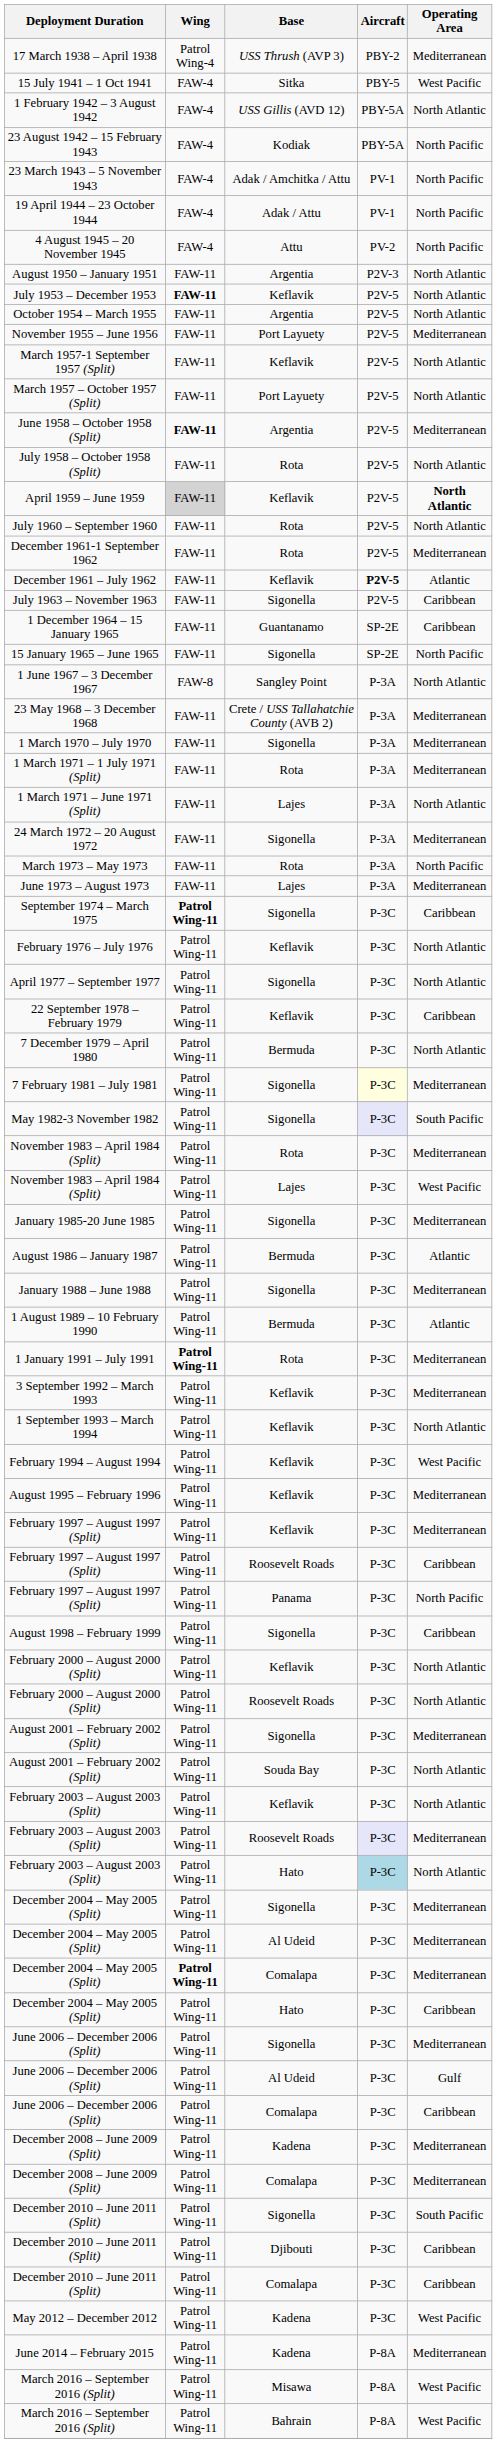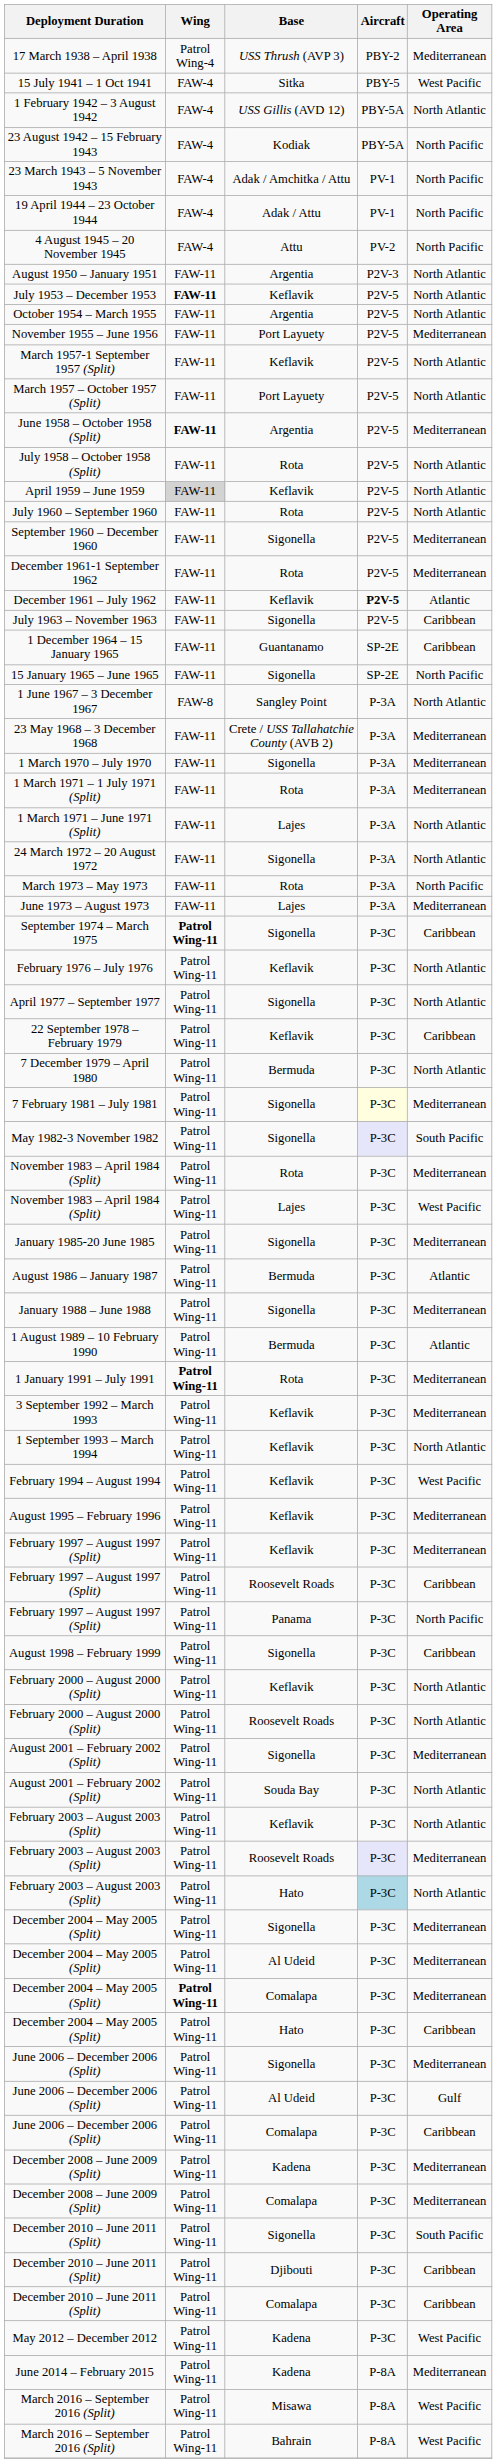 <table class="wikitable" style="text-align:center" width=99%>
 <tr>
 <th width="33%">Deployment Duration</th>
 <th align="center">Wing</th>
 <th align="center">Base</th>
 <th align="center">Aircraft</th>
 <th align="center">Operating Area</th>
 </tr>
 <tr>
 <td>17 March 1938 – April 1938</td>
 <td>Patrol Wing-4</td>
 <td><em>USS Thrush</em> (AVP 3)</td>
 <td>PBY-2</td>
 <td>Mediterranean</td>
 </tr>
 <tr>
 <td>15 July 1941 – 1 Oct 1941</td>
 <td>FAW-4</td>
 <td>Sitka</td>
 <td>PBY-5</td>
 <td>West Pacific</td>
 </tr>
 <tr>
 <td>1 February 1942 – 3 August 1942</td>
 <td>FAW-4</td>
 <td><em>USS Gillis</em> (AVD 12)</td>
 <td>PBY-5A</td>
 <td>North Atlantic</td>
 </tr>
 <tr>
 <td>23 August 1942 – 15 February 1943</td>
 <td>FAW-4</td>
 <td>Kodiak</td>
 <td>PBY-5A</td>
 <td>North Pacific</td>
 </tr>
 <tr>
 <td>23 March 1943 – 5 November 1943</td>
 <td>FAW-4</td>
 <td>Adak / Amchitka / Attu</td>
 <td>PV-1</td>
 <td>North Pacific</td>
 </tr>
 <tr>
 <td>19 April 1944 – 23 October 1944</td>
 <td>FAW-4</td>
 <td>Adak / Attu</td>
 <td>PV-1</td>
 <td>North Pacific</td>
 </tr>
 <tr>
 <td>4 August 1945 – 20 November 1945</td>
 <td>FAW-4</td>
 <td>Attu</td>
 <td>PV-2</td>
 <td>North Pacific</td>
 </tr>
 <tr>
 <td>August 1950 – January 1951</td>
 <td>FAW-11</td>
 <td>Argentia</td>
 <td>P2V-3</td>
 <td>North Atlantic</td>
 </tr>
 <tr>
 <td>July 1953 – December 1953</td>
 <td><strong>FAW-11</strong></td>
 <td>Keflavik</td>
 <td>P2V-5</td>
 <td>North Atlantic</td>
 </tr>
 <tr>
 <td>October 1954 – March 1955</td>
 <td>FAW-11</td>
 <td>Argentia</td>
 <td>P2V-5</td>
 <td>North Atlantic</td>
 </tr>
 <tr>
 <td>November 1955 – June 1956</td>
 <td>FAW-11</td>
 <td>Port Layuety</td>
 <td>P2V-5</td>
 <td>Mediterranean</td>
 </tr>
 <tr>
 <td>March 1957-1 September 1957 <em>(Split)</em></td>
 <td>FAW-11</td>
 <td>Keflavik</td>
 <td>P2V-5</td>
 <td>North Atlantic</td>
 </tr>
 <tr>
 <td>March 1957 – October 1957 <em>(Split)</em></td>
 <td>FAW-11</td>
 <td>Port Layuety</td>
 <td>P2V-5</td>
 <td>North Atlantic</td>
 </tr>
 <tr>
 <td>June 1958 – October 1958 <em>(Split)</em></td>
 <td><strong>FAW-11</strong></td>
 <td>Argentia</td>
 <td>P2V-5</td>
 <td>Mediterranean</td>
 </tr>
 <tr>
 <td>July 1958 – October 1958 <em>(Split)</em></td>
 <td>FAW-11</td>
 <td>Rota</td>
 <td>P2V-5</td>
 <td>North Atlantic</td>
 </tr>
 <tr>
 <td>April 1959 – June 1959</td>
 <td style="background: lightgrey;">FAW-11</td>
 <td>Keflavik</td>
 <td>P2V-5</td>
-<td><strong>North Atlantic</strong></td>
+<td>North Atlantic</td>
 </tr>
 <tr>
 <td>July 1960 – September 1960</td>
 <td>FAW-11</td>
 <td>Rota</td>
 <td>P2V-5</td>
 <td>North Atlantic</td>
+</tr>
+<tr>
+<td>September 1960 – December 1960</td>
+<td>FAW-11</td>
+<td>Sigonella</td>
+<td>P2V-5</td>
+<td>Mediterranean</td>
 </tr>
 <tr>
 <td>December 1961-1 September 1962</td>
 <td>FAW-11</td>
 <td>Rota</td>
 <td>P2V-5</td>
 <td>Mediterranean</td>
 </tr>
 <tr>
 <td>December 1961 – July 1962</td>
 <td>FAW-11</td>
 <td>Keflavik</td>
 <td><strong>P2V-5</strong></td>
 <td>Atlantic</td>
 </tr>
 <tr>
 <td>July 1963 – November 1963</td>
 <td>FAW-11</td>
 <td>Sigonella</td>
 <td>P2V-5</td>
 <td>Caribbean</td>
 </tr>
 <tr>
 <td>1 December 1964 – 15 January 1965</td>
 <td>FAW-11</td>
 <td>Guantanamo</td>
 <td>SP-2E</td>
 <td>Caribbean</td>
 </tr>
 <tr>
 <td>15 January 1965 – June 1965</td>
 <td>FAW-11</td>
 <td>Sigonella</td>
 <td>SP-2E</td>
 <td>North Pacific</td>
 </tr>
 <tr>
 <td>1 June 1967 – 3 December 1967</td>
 <td>FAW-8</td>
 <td>Sangley Point</td>
 <td>P-3A</td>
 <td>North Atlantic</td>
 </tr>
 <tr>
 <td>23 May 1968 – 3 December 1968</td>
 <td>FAW-11</td>
 <td>Crete / <em>USS Tallahatchie County</em> (AVB 2)</td>
 <td>P-3A</td>
 <td>Mediterranean</td>
 </tr>
 <tr>
 <td>1 March 1970 – July 1970</td>
 <td>FAW-11</td>
 <td>Sigonella</td>
 <td>P-3A</td>
 <td>Mediterranean</td>
 </tr>
 <tr>
 <td>1 March 1971 – 1 July 1971 <em>(Split)</em></td>
 <td>FAW-11</td>
 <td>Rota</td>
 <td>P-3A</td>
 <td>Mediterranean</td>
 </tr>
 <tr>
 <td>1 March 1971 – June 1971 <em>(Split)</em></td>
 <td>FAW-11</td>
 <td>Lajes</td>
 <td>P-3A</td>
 <td>North Atlantic</td>
 </tr>
 <tr>
 <td>24 March 1972 – 20 August 1972</td>
 <td>FAW-11</td>
 <td>Sigonella</td>
 <td>P-3A</td>
-<td>Mediterranean</td>
+<td>North Atlantic</td>
 </tr>
 <tr>
 <td>March 1973 – May 1973</td>
 <td>FAW-11</td>
 <td>Rota</td>
 <td>P-3A</td>
 <td>North Pacific</td>
 </tr>
 <tr>
 <td>June 1973 – August 1973</td>
 <td>FAW-11</td>
 <td>Lajes</td>
 <td>P-3A</td>
 <td>Mediterranean</td>
 </tr>
 <tr>
 <td>September 1974 – March 1975</td>
 <td><strong>Patrol Wing-11</strong></td>
 <td>Sigonella</td>
 <td>P-3C</td>
 <td>Caribbean</td>
 </tr>
 <tr>
 <td>February 1976 – July 1976</td>
 <td>Patrol Wing-11</td>
 <td>Keflavik</td>
 <td>P-3C</td>
 <td>North Atlantic</td>
 </tr>
 <tr>
 <td>April 1977 – September 1977</td>
 <td>Patrol Wing-11</td>
 <td>Sigonella</td>
 <td>P-3C</td>
 <td>North Atlantic</td>
 </tr>
 <tr>
 <td>22 September 1978 – February 1979</td>
 <td>Patrol Wing-11</td>
 <td>Keflavik</td>
 <td>P-3C</td>
 <td>Caribbean</td>
 </tr>
 <tr>
 <td>7 December 1979 – April 1980</td>
 <td>Patrol Wing-11</td>
 <td>Bermuda</td>
 <td>P-3C</td>
 <td>North Atlantic</td>
 </tr>
 <tr>
 <td>7 February 1981 – July 1981</td>
 <td>Patrol Wing-11</td>
 <td>Sigonella</td>
 <td style="background: lightyellow;">P-3C</td>
 <td>Mediterranean</td>
 </tr>
 <tr>
 <td>May 1982-3 November 1982</td>
 <td>Patrol Wing-11</td>
 <td>Sigonella</td>
 <td style="background: lavender;">P-3C</td>
 <td>South Pacific</td>
 </tr>
 <tr>
 <td>November 1983 – April 1984 <em>(Split)</em></td>
 <td>Patrol Wing-11</td>
 <td>Rota</td>
 <td>P-3C</td>
 <td>Mediterranean</td>
 </tr>
 <tr>
 <td>November 1983 – April 1984 <em>(Split)</em></td>
 <td>Patrol Wing-11</td>
 <td>Lajes</td>
 <td>P-3C</td>
 <td>West Pacific</td>
 </tr>
 <tr>
 <td>January 1985-20 June 1985</td>
 <td>Patrol Wing-11</td>
 <td>Sigonella</td>
 <td>P-3C</td>
 <td>Mediterranean</td>
 </tr>
 <tr>
 <td>August 1986 – January 1987</td>
 <td>Patrol Wing-11</td>
 <td>Bermuda</td>
 <td>P-3C</td>
 <td>Atlantic</td>
 </tr>
 <tr>
 <td>January 1988 – June 1988</td>
 <td>Patrol Wing-11</td>
 <td>Sigonella</td>
 <td>P-3C</td>
 <td>Mediterranean</td>
 </tr>
 <tr>
 <td>1 August 1989 – 10 February 1990</td>
 <td>Patrol Wing-11</td>
 <td>Bermuda</td>
 <td>P-3C</td>
 <td>Atlantic</td>
 </tr>
 <tr>
 <td>1 January 1991 – July 1991</td>
 <td><strong>Patrol Wing-11</strong></td>
 <td>Rota</td>
 <td>P-3C</td>
 <td>Mediterranean</td>
 </tr>
 <tr>
 <td>3 September 1992 – March 1993</td>
 <td>Patrol Wing-11</td>
 <td>Keflavik</td>
 <td>P-3C</td>
 <td>Mediterranean</td>
 </tr>
 <tr>
 <td>1 September 1993 – March 1994</td>
 <td>Patrol Wing-11</td>
 <td>Keflavik</td>
 <td>P-3C</td>
 <td>North Atlantic</td>
 </tr>
 <tr>
 <td>February 1994 – August 1994</td>
 <td>Patrol Wing-11</td>
 <td>Keflavik</td>
 <td>P-3C</td>
 <td>West Pacific</td>
 </tr>
 <tr>
 <td>August 1995 – February 1996</td>
 <td>Patrol Wing-11</td>
 <td>Keflavik</td>
 <td>P-3C</td>
 <td>Mediterranean</td>
 </tr>
 <tr>
 <td>February 1997 – August 1997 <em>(Split)</em></td>
 <td>Patrol Wing-11</td>
 <td>Keflavik</td>
 <td>P-3C</td>
 <td>Mediterranean</td>
 </tr>
 <tr>
 <td>February 1997 – August 1997 <em>(Split)</em></td>
 <td>Patrol Wing-11</td>
 <td>Roosevelt Roads</td>
 <td>P-3C</td>
 <td>Caribbean</td>
 </tr>
 <tr>
 <td>February 1997 – August 1997 <em>(Split)</em></td>
 <td>Patrol Wing-11</td>
 <td>Panama</td>
 <td>P-3C</td>
 <td>North Pacific</td>
 </tr>
 <tr>
 <td>August 1998 – February 1999</td>
 <td>Patrol Wing-11</td>
 <td>Sigonella</td>
 <td>P-3C</td>
 <td>Caribbean</td>
 </tr>
 <tr>
 <td>February 2000 – August 2000 <em>(Split)</em></td>
 <td>Patrol Wing-11</td>
 <td>Keflavik</td>
 <td>P-3C</td>
 <td>North Atlantic</td>
 </tr>
 <tr>
 <td>February 2000 – August 2000 <em>(Split)</em></td>
 <td>Patrol Wing-11</td>
 <td>Roosevelt Roads</td>
 <td>P-3C</td>
 <td>North Atlantic</td>
 </tr>
 <tr>
 <td>August 2001 – February 2002 <em>(Split)</em></td>
 <td>Patrol Wing-11</td>
 <td>Sigonella</td>
 <td>P-3C</td>
 <td>Mediterranean</td>
 </tr>
 <tr>
 <td>August 2001 – February 2002 <em>(Split)</em></td>
 <td>Patrol Wing-11</td>
 <td>Souda Bay</td>
 <td>P-3C</td>
 <td>North Atlantic</td>
 </tr>
 <tr>
 <td>February 2003 – August 2003 <em>(Split)</em></td>
 <td>Patrol Wing-11</td>
 <td>Keflavik</td>
 <td>P-3C</td>
 <td>North Atlantic</td>
 </tr>
 <tr>
 <td>February 2003 – August 2003 <em>(Split)</em></td>
 <td>Patrol Wing-11</td>
 <td>Roosevelt Roads</td>
 <td style="background: lavender;">P-3C</td>
 <td>Mediterranean</td>
 </tr>
 <tr>
 <td>February 2003 – August 2003 <em>(Split)</em></td>
 <td>Patrol Wing-11</td>
 <td>Hato</td>
 <td style="background: lightblue;">P-3C</td>
 <td>North Atlantic</td>
 </tr>
 <tr>
 <td>December 2004 – May 2005 <em>(Split)</em></td>
 <td>Patrol Wing-11</td>
 <td>Sigonella</td>
 <td>P-3C</td>
 <td>Mediterranean</td>
 </tr>
 <tr>
 <td>December 2004 – May 2005 <em>(Split)</em></td>
 <td>Patrol Wing-11</td>
 <td>Al Udeid</td>
 <td>P-3C</td>
 <td>Mediterranean</td>
 </tr>
 <tr>
 <td>December 2004 – May 2005 <em>(Split)</em></td>
 <td><strong>Patrol Wing-11</strong></td>
 <td>Comalapa</td>
 <td>P-3C</td>
 <td>Mediterranean</td>
 </tr>
 <tr>
 <td>December 2004 – May 2005 <em>(Split)</em></td>
 <td>Patrol Wing-11</td>
 <td>Hato</td>
 <td>P-3C</td>
 <td>Caribbean</td>
 </tr>
 <tr>
 <td>June 2006 – December 2006 <em>(Split)</em></td>
 <td>Patrol Wing-11</td>
 <td>Sigonella</td>
 <td>P-3C</td>
 <td>Mediterranean</td>
 </tr>
 <tr>
 <td>June 2006 – December 2006 <em>(Split)</em></td>
 <td>Patrol Wing-11</td>
 <td>Al Udeid</td>
 <td>P-3C</td>
 <td>Gulf</td>
 </tr>
 <tr>
 <td>June 2006 – December 2006 <em>(Split)</em></td>
 <td>Patrol Wing-11</td>
 <td>Comalapa</td>
 <td>P-3C</td>
 <td>Caribbean</td>
 </tr>
 <tr>
 <td>December 2008 – June 2009 <em>(Split)</em></td>
 <td>Patrol Wing-11</td>
 <td>Kadena</td>
 <td>P-3C</td>
 <td>Mediterranean</td>
 </tr>
 <tr>
 <td>December 2008 – June 2009 <em>(Split)</em></td>
 <td>Patrol Wing-11</td>
 <td>Comalapa</td>
 <td>P-3C</td>
 <td>Mediterranean</td>
 </tr>
 <tr>
 <td>December 2010 – June 2011 <em>(Split)</em></td>
 <td>Patrol Wing-11</td>
 <td>Sigonella</td>
 <td>P-3C</td>
 <td>South Pacific</td>
 </tr>
 <tr>
 <td>December 2010 – June 2011 <em>(Split)</em></td>
 <td>Patrol Wing-11</td>
 <td>Djibouti</td>
 <td>P-3C</td>
 <td>Caribbean</td>
 </tr>
 <tr>
 <td>December 2010 – June 2011 <em>(Split)</em></td>
 <td>Patrol Wing-11</td>
 <td>Comalapa</td>
 <td>P-3C</td>
 <td>Caribbean</td>
 </tr>
 <tr>
 <td>May 2012 – December 2012</td>
 <td>Patrol Wing-11</td>
 <td>Kadena</td>
 <td>P-3C</td>
 <td>West Pacific</td>
 </tr>
 <tr>
 <td>June 2014 – February 2015</td>
 <td>Patrol Wing-11</td>
 <td>Kadena</td>
 <td>P-8A</td>
 <td>Mediterranean</td>
 </tr>
 <tr>
 <td>March 2016 – September 2016 <em>(Split)</em></td>
 <td>Patrol Wing-11</td>
 <td>Misawa</td>
 <td>P-8A</td>
 <td>West Pacific</td>
 </tr>
 <tr>
 <td>March 2016 – September 2016 <em>(Split)</em></td>
 <td>Patrol Wing-11</td>
 <td>Bahrain</td>
 <td>P-8A</td>
 <td>West Pacific</td>
 </tr>
 <tr>
 </tr>
 </table>
